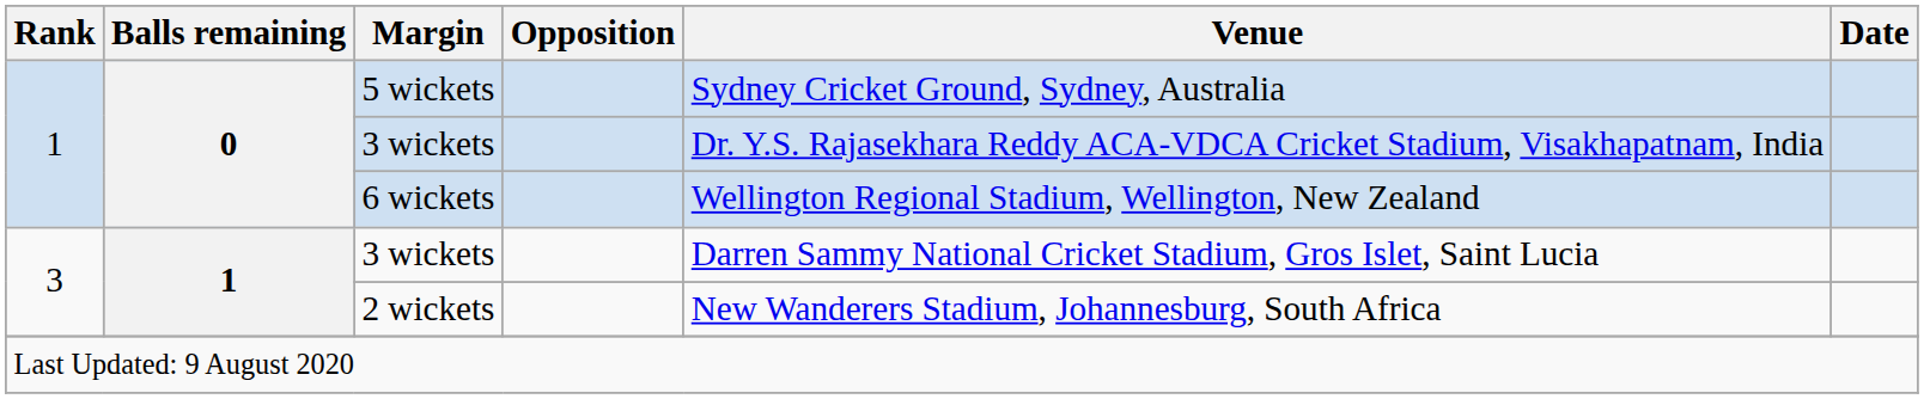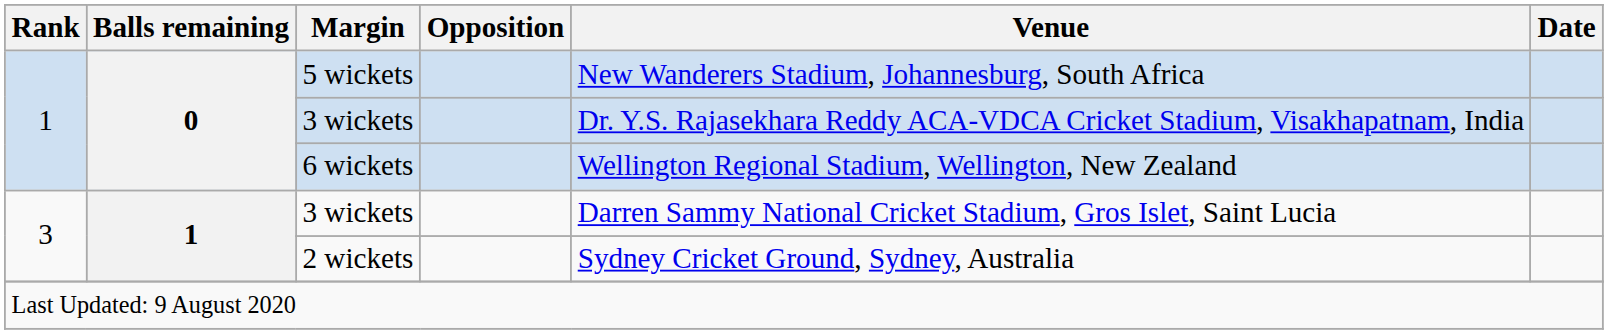 <table class="wikitable plainrowheaders sortable">
 <tr>
 <th scope=col>Rank</th>
 <th scope=col>Balls remaining</th>
 <th scope=col>Margin</th>
 <th scope=col>Opposition</th>
 <th scope=col>Venue</th>
 <th scope=col>Date</th>
 </tr>
 <tr bgcolor=#cee0f2>
 <td rowspan="3" align="center">1</td>
 <th rowspan="3" scope="row" style="text-align:center">0</th>
 <td scope=row style=text-align:center;>5 wickets</td>
 <td></td>
-<td><a href='#'>Sydney Cricket Ground</a>, <a href='#'>Sydney</a>, Australia</td>
+<td><a href='#'>New Wanderers Stadium</a>, <a href='#'>Johannesburg</a>, South Africa</td>
 <td></td>
 </tr>
 <tr bgcolor=#cee0f2>
 <td scope="row" style="text-align:center;">3 wickets</td>
 <td></td>
 <td><a href='#'>Dr. Y.S. Rajasekhara Reddy ACA-VDCA Cricket Stadium</a>, <a href='#'>Visakhapatnam</a>, India</td>
 <td></td>
 </tr>
 <tr bgcolor=#cee0f2>
 <td scope="row" style="text-align:center;">6 wickets</td>
 <td></td>
 <td><a href='#'>Wellington Regional Stadium</a>, <a href='#'>Wellington</a>, New Zealand</td>
 <td></td>
 </tr>
 <tr>
 <td rowspan="2" align="center">3</td>
 <th rowspan="2" scope="row" style="text-align:center">1</th>
 <td>3 wickets</td>
 <td></td>
 <td><a href='#'>Darren Sammy National Cricket Stadium</a>, <a href='#'>Gros Islet</a>, Saint Lucia</td>
 <td> </td>
 </tr>
 <tr>
 <td scope=row style=text-align:center;>2 wickets</td>
 <td></td>
-<td><a href='#'>New Wanderers Stadium</a>, <a href='#'>Johannesburg</a>, South Africa</td>
+<td><a href='#'>Sydney Cricket Ground</a>, <a href='#'>Sydney</a>, Australia</td>
 <td></td>
 </tr>
 <tr>
 </tr>
 <tr class=sortbottom>
 <td colspan=6><small>Last Updated: 9 August 2020</small></td>
 </tr>
 </table>
